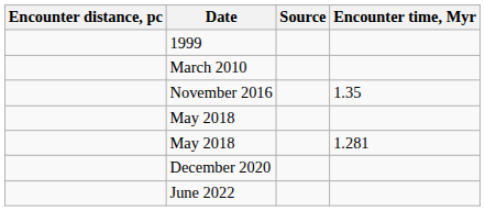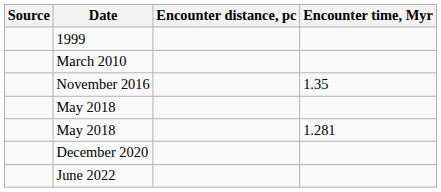 <table class="wikitable sortable">
 <tr>
+<th>Source</th>
+<th>Date</th>
 <th>Encounter distance, pc</th>
-<th>Date</th>
-<th>Source</th>
 <th>Encounter time, Myr</th>
 </tr>
 <tr>
 <td></td>
 <td>1999</td>
 <td></td>
 <td></td>
 </tr>
 <tr>
 <td></td>
 <td>March 2010</td>
 <td></td>
 <td></td>
 </tr>
 <tr>
 <td></td>
 <td>November 2016</td>
 <td></td>
 <td>1.35</td>
 </tr>
 <tr>
 <td></td>
 <td>May 2018</td>
 <td></td>
 <td></td>
 </tr>
 <tr>
 <td></td>
 <td>May 2018</td>
 <td></td>
 <td>1.281</td>
 </tr>
 <tr>
 <td></td>
 <td>December 2020</td>
 <td></td>
 <td></td>
 </tr>
 <tr>
 <td></td>
 <td>June 2022</td>
 <td></td>
 <td></td>
 </tr>
 </table>
